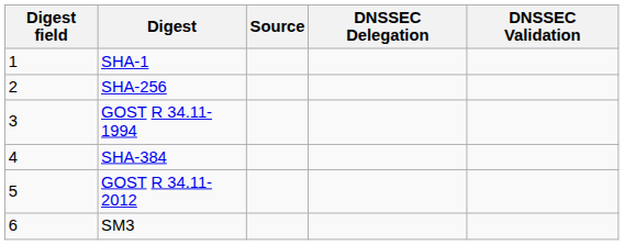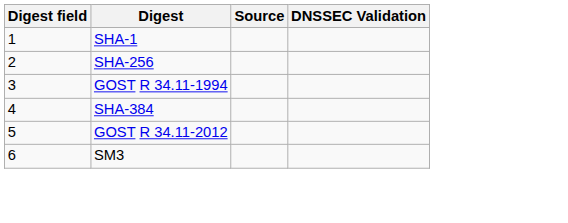 <table class="wikitable">
 <tr>
 <th>Digest field</th>
 <th>Digest</th>
 <th>Source</th>
-<th>DNSSEC Delegation</th>
 <th>DNSSEC Validation</th>
 </tr>
 <tr>
 <td>1</td>
 <td><a href='#'>SHA-1</a></td>
-<td></td>
 <td></td>
 <td></td>
 </tr>
 <tr>
 <td>2</td>
 <td><a href='#'>SHA-256</a></td>
 <td></td>
 <td></td>
-<td></td>
 </tr>
 <tr>
 <td>3</td>
 <td><a href='#'>GOST</a> <a href='#'>R 34.11-1994</a></td>
-<td></td>
 <td></td>
 <td></td>
 </tr>
 <tr>
 <td>4</td>
 <td><a href='#'>SHA-384</a></td>
 <td></td>
 <td></td>
-<td></td>
 </tr>
 <tr>
 <td>5</td>
 <td><a href='#'>GOST</a> <a href='#'>R 34.11-2012</a></td>
-<td></td>
 <td></td>
 <td></td>
 </tr>
 <tr>
 <td>6</td>
 <td>SM3</td>
 <td></td>
 <td></td>
-<td></td>
 </tr>
 </table>
